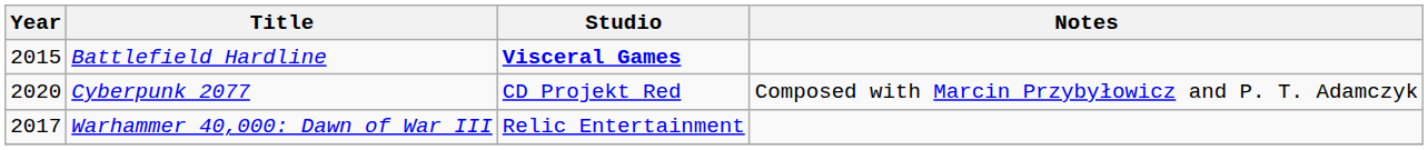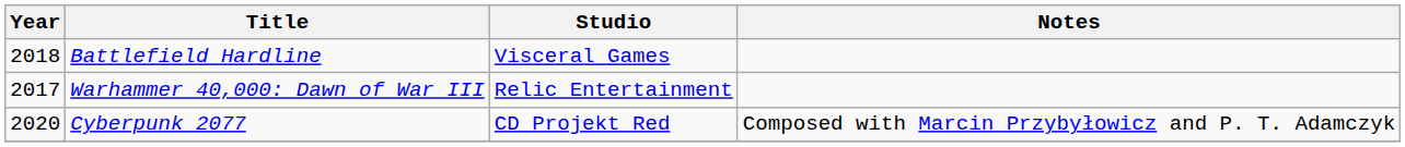 <table class="wikitable sortable">
 <tr>
 <th>Year</th>
 <th>Title</th>
 <th>Studio</th>
 <th class="unsortable">Notes</th>
 </tr>
 <tr>
-<td>2015</td>
+<td>2018</td>
 <td><em><a href='#'>Battlefield Hardline</a></em></td>
-<td><strong><a href='#'>Visceral Games</a></strong></td>
+<td><a href='#'>Visceral Games</a></td>
+<td></td>
+</tr>
+<tr>
+<td>2017</td>
+<td><em><a href='#'>Warhammer 40,000: Dawn of War III</a></em></td>
+<td><a href='#'>Relic Entertainment</a></td>
 <td></td>
 </tr>
 <tr>
 <td>2020</td>
 <td><em><a href='#'>Cyberpunk 2077</a></em></td>
 <td><a href='#'>CD Projekt Red</a></td>
 <td>Composed with <a href='#'>Marcin Przybyłowicz</a> and P. T. Adamczyk</td>
 </tr>
 <tr>
-<td>2017</td>
-<td><em><a href='#'>Warhammer 40,000: Dawn of War III</a></em></td>
-<td><a href='#'>Relic Entertainment</a></td>
-<td></td>
-</tr>
-<tr>
 </tr>
 </table>
